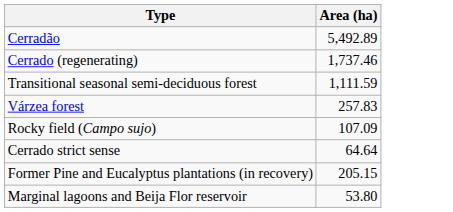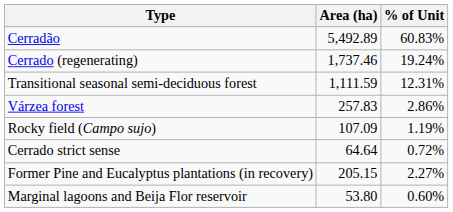 <table class=wikitable>
 <tr>
 <th>Type</th>
 <th>Area (ha)</th>
+<th>% of Unit</th>
 </tr>
 <tr>
 <td><a href='#'>Cerradão</a></td>
 <td style="text-align:right;">5,492.89</td>
+<td style="text-align:right;">60.83%</td>
 </tr>
 <tr>
 <td><a href='#'>Cerrado</a> (regenerating)</td>
 <td style="text-align:right;">1,737.46</td>
+<td style="text-align:right;">19.24%</td>
 </tr>
 <tr>
 <td>Transitional seasonal semi-deciduous forest</td>
 <td style="text-align:right;">1,111.59</td>
+<td style="text-align:right;">12.31%</td>
 </tr>
 <tr>
 <td><a href='#'>Várzea forest</a></td>
 <td style="text-align:right;">257.83</td>
+<td style="text-align:right;">2.86%</td>
 </tr>
 <tr>
 <td>Rocky field (<em>Campo sujo</em>)</td>
 <td style="text-align:right;">107.09</td>
+<td style="text-align:right;">1.19%</td>
 </tr>
 <tr>
 <td>Cerrado strict sense</td>
 <td style="text-align:right;">64.64</td>
+<td style="text-align:right;">0.72%</td>
 </tr>
 <tr>
 <td>Former Pine and Eucalyptus plantations (in recovery)</td>
 <td style="text-align:right;">205.15</td>
+<td style="text-align:right;">2.27%</td>
 </tr>
 <tr>
 <td>Marginal lagoons and Beija Flor reservoir</td>
 <td style="text-align:right;">53.80</td>
+<td style="text-align:right;">0.60%</td>
 </tr>
 </table>
